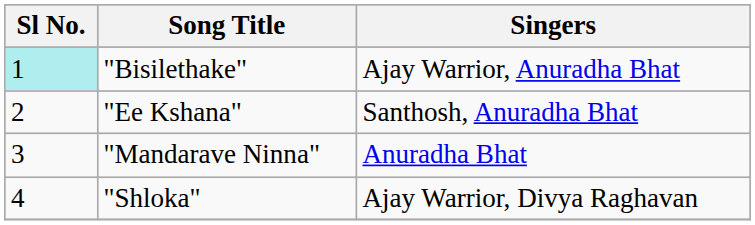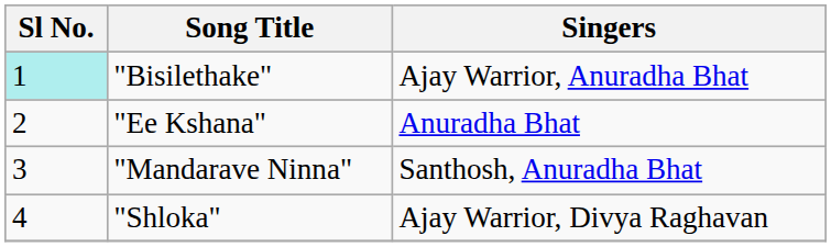 <table class="wikitable" width ="50%">
 <tr>
 <th>Sl No.</th>
 <th>Song Title</th>
 <th>Singers</th>
 </tr>
 <tr>
 <td style="background: paleturquoise;">1</td>
 <td>"Bisilethake"</td>
 <td>Ajay Warrior, <a href='#'>Anuradha Bhat</a></td>
 </tr>
 <tr>
 <td>2</td>
 <td>"Ee Kshana"</td>
-<td>Santhosh, <a href='#'>Anuradha Bhat</a></td>
+<td><a href='#'>Anuradha Bhat</a></td>
 </tr>
 <tr>
 <td>3</td>
 <td>"Mandarave Ninna"</td>
-<td><a href='#'>Anuradha Bhat</a></td>
+<td>Santhosh, <a href='#'>Anuradha Bhat</a></td>
 </tr>
 <tr>
 <td>4</td>
 <td>"Shloka"</td>
 <td>Ajay Warrior, Divya Raghavan</td>
 </tr>
 <tr>
 </tr>
 </table>
